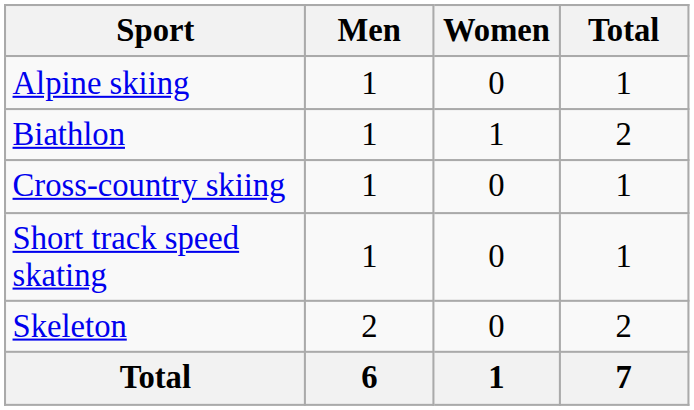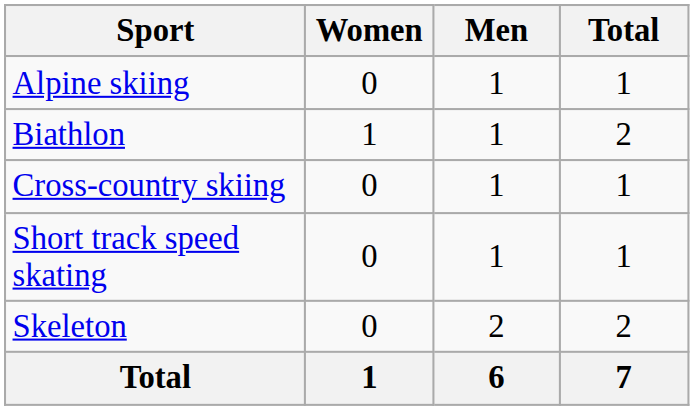 <table class="wikitable sortable" style=text-align:center>
 <tr>
 <th width=140>Sport</th>
+<th width=55>Women</th>
 <th width=55>Men</th>
-<th width=55>Women</th>
 <th width=55>Total</th>
 </tr>
 <tr>
 <td align=left><a href='#'>Alpine skiing</a></td>
+<td>0</td>
 <td>1</td>
-<td>0</td>
 <td>1</td>
 </tr>
 <tr>
 <td align=left><a href='#'>Biathlon</a></td>
 <td>1</td>
 <td>1</td>
 <td>2</td>
 </tr>
 <tr>
 <td align=left><a href='#'>Cross-country skiing</a></td>
+<td>0</td>
 <td>1</td>
-<td>0</td>
 <td>1</td>
 </tr>
 <tr>
 <td align=left><a href='#'>Short track speed skating</a></td>
+<td>0</td>
 <td>1</td>
-<td>0</td>
 <td>1</td>
 </tr>
 <tr>
 <td align=left><a href='#'>Skeleton</a></td>
+<td>0</td>
 <td>2</td>
-<td>0</td>
 <td>2</td>
 </tr>
 <tr>
 <th>Total</th>
+<th>1</th>
 <th>6</th>
-<th>1</th>
 <th>7</th>
 </tr>
 </table>
